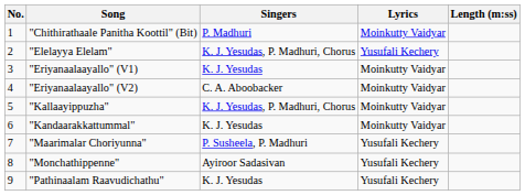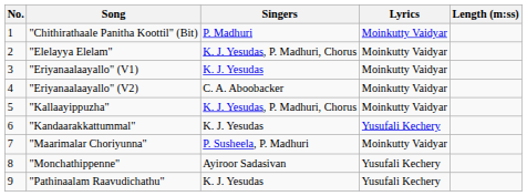 <table class="wikitable" style="font-size:95%;">
 <tr>
 <th>No.</th>
 <th>Song</th>
 <th>Singers</th>
 <th>Lyrics</th>
 <th>Length (m:ss)</th>
 </tr>
 <tr>
 <td>1</td>
 <td>"Chithirathaale Panitha Koottil" (Bit)</td>
 <td><a href='#'>P. Madhuri</a></td>
 <td><a href='#'>Moinkutty Vaidyar</a></td>
 <td></td>
 </tr>
 <tr>
 <td>2</td>
 <td>"Elelayya Elelam"</td>
 <td><a href='#'>K. J. Yesudas</a>, P. Madhuri, Chorus</td>
-<td><a href='#'>Yusufali Kechery</a></td>
+<td>Moinkutty Vaidyar</td>
 <td></td>
 </tr>
 <tr>
 <td>3</td>
 <td>"Eriyanaalaayallo" (V1)</td>
 <td><a href='#'>K. J. Yesudas</a></td>
 <td>Moinkutty Vaidyar</td>
 <td></td>
 </tr>
 <tr>
 <td>4</td>
 <td>"Eriyanaalaayallo" (V2)</td>
 <td>C. A. Aboobacker</td>
 <td>Moinkutty Vaidyar</td>
 <td></td>
 </tr>
 <tr>
 <td>5</td>
 <td>"Kallaayippuzha"</td>
 <td><a href='#'>K. J. Yesudas</a>, P. Madhuri, Chorus</td>
 <td>Moinkutty Vaidyar</td>
 <td></td>
 </tr>
 <tr>
 <td>6</td>
 <td>"Kandaarakkattummal"</td>
 <td>K. J. Yesudas</td>
-<td>Moinkutty Vaidyar</td>
+<td><a href='#'>Yusufali Kechery</a></td>
 <td></td>
 </tr>
 <tr>
 <td>7</td>
 <td>"Maarimalar Choriyunna"</td>
 <td><a href='#'>P. Susheela</a>, P. Madhuri</td>
-<td>Yusufali Kechery</td>
+<td>Moinkutty Vaidyar</td>
 <td></td>
 </tr>
 <tr>
 <td>8</td>
 <td>"Monchathippenne"</td>
 <td>Ayiroor Sadasivan</td>
 <td>Yusufali Kechery</td>
 <td></td>
 </tr>
 <tr>
 <td>9</td>
 <td>"Pathinaalam Raavudichathu"</td>
 <td>K. J. Yesudas</td>
 <td>Yusufali Kechery</td>
 <td></td>
 </tr>
 </table>
